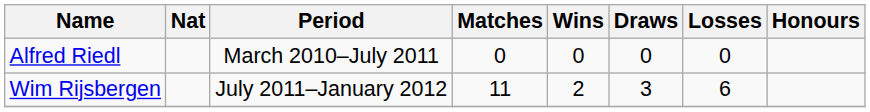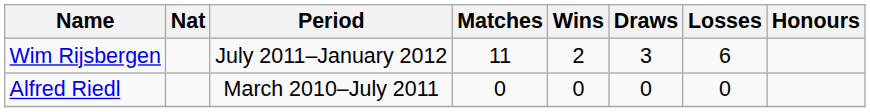 <table class="wikitable">
 <tr>
 <th>Name</th>
 <th>Nat</th>
 <th>Period</th>
 <th>Matches</th>
 <th>Wins</th>
 <th>Draws</th>
 <th>Losses</th>
 <th>Honours</th>
 </tr>
 <tr>
+<td><a href='#'>Wim Rijsbergen</a></td>
+<td align="center"></td>
+<td align="center">July 2011–January 2012</td>
+<td align="center">11</td>
+<td align="center">2</td>
+<td align="center">3</td>
+<td align="center">6</td>
+<td></td>
+</tr>
+<tr>
 <td><a href='#'>Alfred Riedl</a></td>
 <td align="center"></td>
 <td align="center">March 2010–July 2011</td>
 <td align="center">0</td>
 <td align="center">0</td>
 <td align="center">0</td>
 <td align="center">0</td>
 <td></td>
 </tr>
 <tr>
-<td><a href='#'>Wim Rijsbergen</a></td>
-<td align="center"></td>
-<td align="center">July 2011–January 2012</td>
-<td align="center">11</td>
-<td align="center">2</td>
-<td align="center">3</td>
-<td align="center">6</td>
-<td></td>
-</tr>
-<tr>
 </tr>
 </table>
